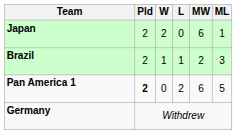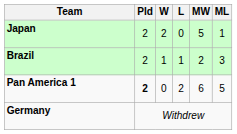 <table class="wikitable" style="text-align:center">
 <tr>
 <th width=200>Team</th>
 <th width=20>Pld</th>
 <th width=20>W</th>
 <th width=20>L</th>
 <th width=20>MW</th>
 <th width=20>ML</th>
 </tr>
 <tr bgcolor="ccffcc">
 <td style="text-align:left"><strong>Japan</strong><br><br></td>
 <td>2</td>
 <td>2</td>
 <td>0</td>
-<td>6</td>
+<td>5</td>
 <td>1</td>
 </tr>
 <tr bgcolor="ccffcc">
 <td style="text-align:left"><strong>Brazil</strong><br><br></td>
 <td>2</td>
 <td>1</td>
 <td>1</td>
 <td>2</td>
 <td>3</td>
 </tr>
 <tr>
 <td style="text-align:left"><strong>Pan America 1</strong><br><br></td>
 <td><strong>2</strong></td>
 <td>0</td>
 <td>2</td>
 <td>6</td>
 <td>5</td>
 </tr>
 <tr>
 <td style="text-align:left"><strong>Germany</strong><br><br></td>
 <td colspan=5><em>Withdrew</em></td>
 </tr>
 </table>
